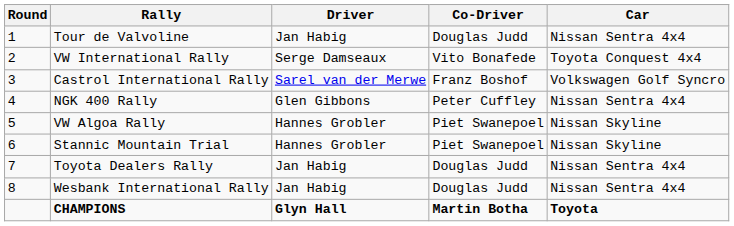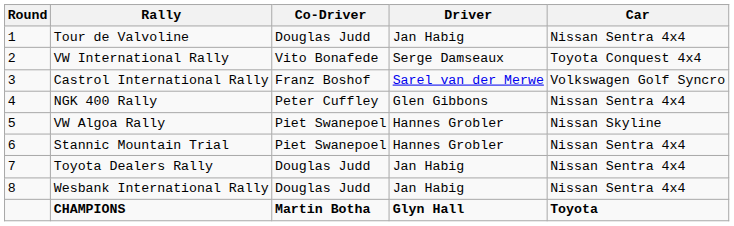 <table class="wikitable">
 <tr>
 <th>Round</th>
 <th>Rally</th>
+<th>Co-Driver</th>
 <th>Driver</th>
-<th>Co-Driver</th>
 <th>Car</th>
 </tr>
 <tr>
 <td>1</td>
 <td>Tour de Valvoline</td>
+<td>Douglas Judd</td>
 <td>Jan Habig</td>
-<td>Douglas Judd</td>
 <td>Nissan Sentra 4x4</td>
 </tr>
 <tr>
 <td>2</td>
 <td>VW International Rally</td>
+<td>Vito Bonafede</td>
 <td>Serge Damseaux</td>
-<td>Vito Bonafede</td>
 <td>Toyota Conquest 4x4</td>
 </tr>
 <tr>
 <td>3</td>
 <td>Castrol International Rally</td>
+<td>Franz Boshof</td>
 <td><a href='#'>Sarel van der Merwe</a></td>
-<td>Franz Boshof</td>
 <td>Volkswagen Golf Syncro</td>
 </tr>
 <tr>
 <td>4</td>
 <td>NGK 400 Rally</td>
+<td>Peter Cuffley</td>
 <td>Glen Gibbons</td>
-<td>Peter Cuffley</td>
 <td>Nissan Sentra 4x4</td>
 </tr>
 <tr>
 <td>5</td>
 <td>VW Algoa Rally</td>
+<td>Piet Swanepoel</td>
 <td>Hannes Grobler</td>
-<td>Piet Swanepoel</td>
 <td>Nissan Skyline</td>
 </tr>
 <tr>
 <td>6</td>
 <td>Stannic Mountain Trial</td>
+<td>Piet Swanepoel</td>
 <td>Hannes Grobler</td>
-<td>Piet Swanepoel</td>
-<td>Nissan Skyline</td>
+<td>Nissan Sentra 4x4</td>
 </tr>
 <tr>
 <td>7</td>
 <td>Toyota Dealers Rally</td>
+<td>Douglas Judd</td>
 <td>Jan Habig</td>
-<td>Douglas Judd</td>
 <td>Nissan Sentra 4x4</td>
 </tr>
 <tr>
 <td>8</td>
 <td>Wesbank International Rally</td>
+<td>Douglas Judd</td>
 <td>Jan Habig</td>
-<td>Douglas Judd</td>
 <td>Nissan Sentra 4x4</td>
 </tr>
 <tr>
 <td></td>
 <td><strong>CHAMPIONS</strong></td>
+<td><strong>Martin Botha</strong></td>
 <td><strong>Glyn Hall</strong></td>
-<td><strong>Martin Botha</strong></td>
 <td><strong>Toyota</strong></td>
 </tr>
 </table>
